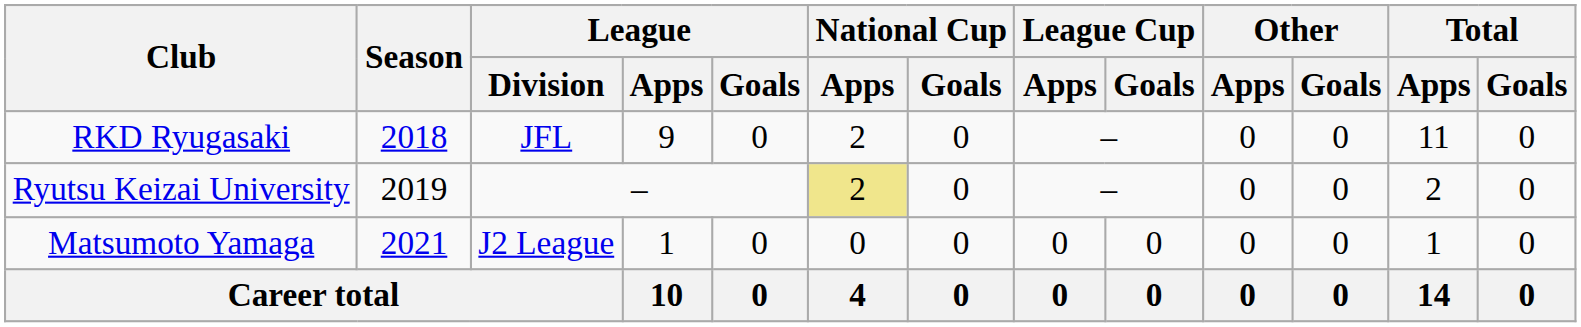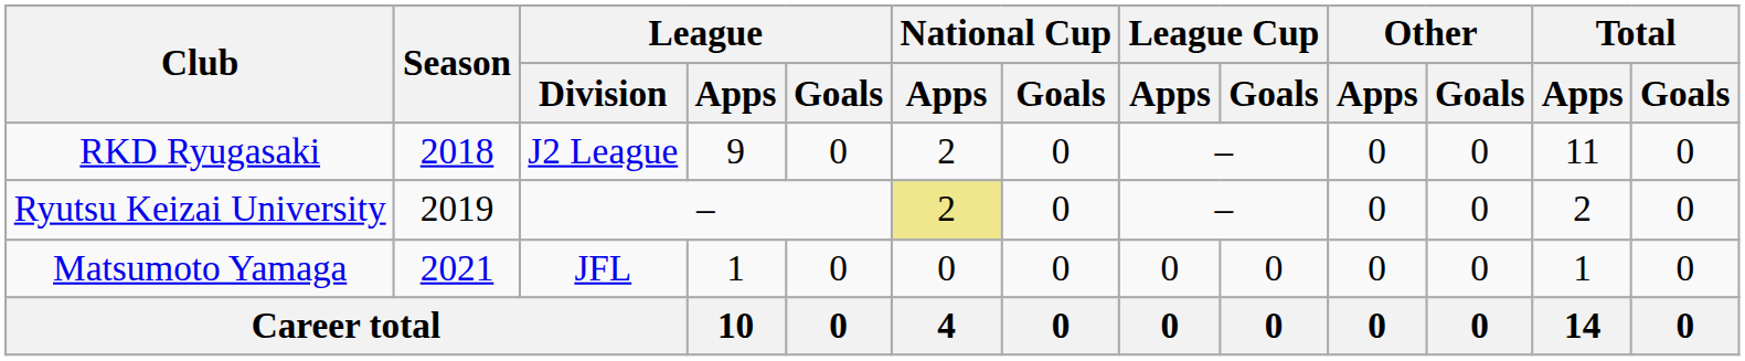 <table class="wikitable" style="text-align: center">
 <tr>
 <th rowspan="2">Club</th>
 <th rowspan="2">Season</th>
 <th colspan="3">League</th>
 <th colspan="2">National Cup</th>
 <th colspan="2">League Cup</th>
 <th colspan="2">Other</th>
 <th colspan="2">Total</th>
 </tr>
 <tr>
 <th>Division</th>
 <th>Apps</th>
 <th>Goals</th>
 <th>Apps</th>
 <th>Goals</th>
 <th>Apps</th>
 <th>Goals</th>
 <th>Apps</th>
 <th>Goals</th>
 <th>Apps</th>
 <th>Goals</th>
 </tr>
 <tr>
 <td><a href='#'>RKD Ryugasaki</a></td>
 <td><a href='#'>2018</a></td>
-<td><a href='#'>JFL</a></td>
+<td><a href='#'>J2 League</a></td>
 <td>9</td>
 <td>0</td>
 <td>2</td>
 <td>0</td>
 <td colspan="2">–</td>
 <td>0</td>
 <td>0</td>
 <td>11</td>
 <td>0</td>
 </tr>
 <tr>
 <td><a href='#'>Ryutsu Keizai University</a></td>
 <td>2019</td>
 <td colspan="3">–</td>
 <td style="background: khaki;">2</td>
 <td>0</td>
 <td colspan="2">–</td>
 <td>0</td>
 <td>0</td>
 <td>2</td>
 <td>0</td>
 </tr>
 <tr>
 <td><a href='#'>Matsumoto Yamaga</a></td>
 <td><a href='#'>2021</a></td>
-<td><a href='#'>J2 League</a></td>
+<td><a href='#'>JFL</a></td>
 <td>1</td>
 <td>0</td>
 <td>0</td>
 <td>0</td>
 <td>0</td>
 <td>0</td>
 <td>0</td>
 <td>0</td>
 <td>1</td>
 <td>0</td>
 </tr>
 <tr>
 <th colspan=3>Career total</th>
 <th>10</th>
 <th>0</th>
 <th>4</th>
 <th>0</th>
 <th>0</th>
 <th>0</th>
 <th>0</th>
 <th>0</th>
 <th>14</th>
 <th>0</th>
 </tr>
 </table>
